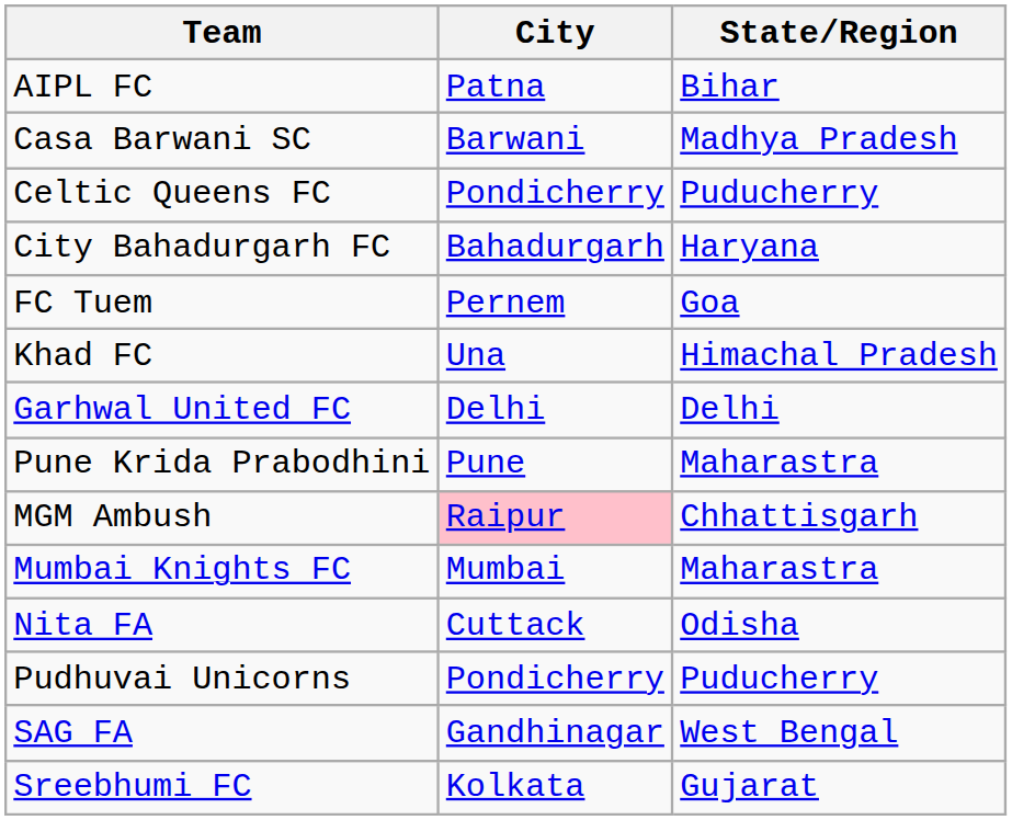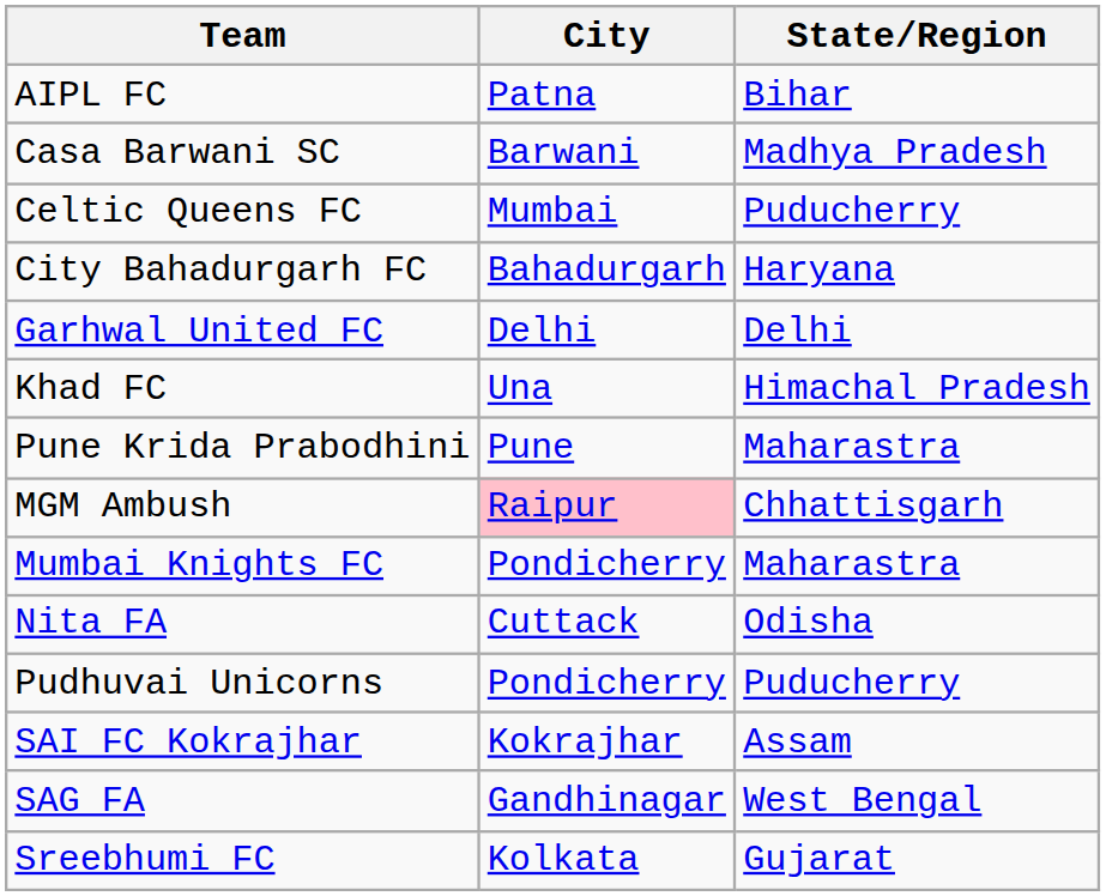 <table class="wikitable sortable">
 <tr>
 <th>Team</th>
 <th>City</th>
 <th>State/Region</th>
 </tr>
 <tr>
 <td>AIPL FC</td>
 <td><a href='#'>Patna</a></td>
 <td><a href='#'>Bihar</a></td>
 </tr>
 <tr>
 <td>Casa Barwani SC</td>
 <td><a href='#'>Barwani</a></td>
 <td><a href='#'>Madhya Pradesh</a></td>
 </tr>
 <tr>
 <td>Celtic Queens FC</td>
-<td><a href='#'>Pondicherry</a></td>
+<td><a href='#'>Mumbai</a></td>
 <td><a href='#'>Puducherry</a></td>
 </tr>
 <tr>
 <td>City Bahadurgarh FC</td>
 <td><a href='#'>Bahadurgarh</a></td>
 <td><a href='#'>Haryana</a></td>
 </tr>
 <tr>
-<td>FC Tuem</td>
-<td><a href='#'>Pernem</a></td>
-<td><a href='#'>Goa</a></td>
+<td><a href='#'>Garhwal United FC</a></td>
+<td><a href='#'>Delhi</a></td>
+<td><a href='#'>Delhi</a></td>
 </tr>
 <tr>
 <td>Khad FC</td>
 <td><a href='#'>Una</a></td>
 <td><a href='#'>Himachal Pradesh</a></td>
-</tr>
-<tr>
-<td><a href='#'>Garhwal United FC</a></td>
-<td><a href='#'>Delhi</a></td>
-<td><a href='#'>Delhi</a></td>
 </tr>
 <tr>
 <td>Pune Krida Prabodhini</td>
 <td><a href='#'>Pune</a></td>
 <td><a href='#'>Maharastra</a></td>
 </tr>
 <tr>
 <td>MGM Ambush</td>
 <td style="background: pink;"><a href='#'>Raipur</a></td>
 <td><a href='#'>Chhattisgarh</a></td>
 </tr>
 <tr>
 <td><a href='#'>Mumbai Knights FC</a></td>
-<td><a href='#'>Mumbai</a></td>
+<td><a href='#'>Pondicherry</a></td>
 <td><a href='#'>Maharastra</a></td>
 </tr>
 <tr>
 <td><a href='#'>Nita FA</a></td>
 <td><a href='#'>Cuttack</a></td>
 <td><a href='#'>Odisha</a></td>
 </tr>
 <tr>
 <td>Pudhuvai Unicorns</td>
 <td><a href='#'>Pondicherry</a></td>
 <td><a href='#'>Puducherry</a></td>
 </tr>
 <tr>
+<td><a href='#'>SAI FC Kokrajhar</a></td>
+<td><a href='#'>Kokrajhar</a></td>
+<td><a href='#'>Assam</a></td>
+</tr>
+<tr>
 <td><a href='#'>SAG FA</a></td>
 <td><a href='#'>Gandhinagar</a></td>
 <td><a href='#'>West Bengal</a></td>
 </tr>
 <tr>
 <td><a href='#'>Sreebhumi FC</a></td>
 <td><a href='#'>Kolkata</a></td>
 <td><a href='#'>Gujarat</a></td>
 </tr>
 </table>
